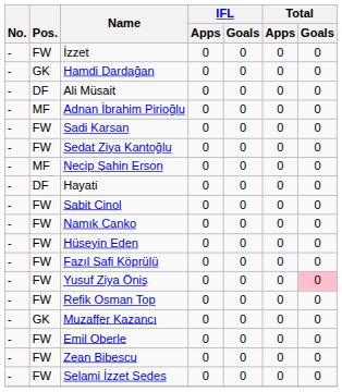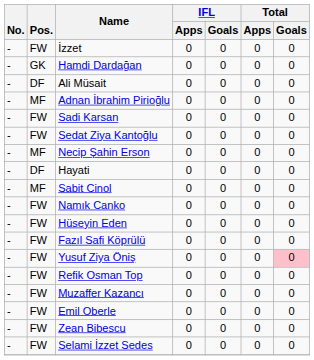 <table class="wikitable" style="text-align:center">
 <tr>
 <th rowspan="2" valign="bottom">No.</th>
 <th rowspan="2" valign="bottom">Pos.</th>
 <th rowspan="2">Name</th>
 <th colspan="2" width="85"><a href='#'>IFL</a></th>
 <th colspan="2" width="85">Total</th>
 </tr>
 <tr>
 <th>Apps</th>
 <th>Goals</th>
 <th>Apps</th>
 <th>Goals</th>
 </tr>
 <tr>
 <td align="left">-</td>
 <td align="left">FW</td>
 <td align="left"> İzzet</td>
 <td>0</td>
 <td>0</td>
 <td>0</td>
 <td>0</td>
 </tr>
 <tr>
 <td align="left">-</td>
 <td align="left">GK</td>
 <td align="left"> <a href='#'>Hamdi Dardağan</a></td>
 <td>0</td>
 <td>0</td>
 <td>0</td>
 <td>0</td>
 </tr>
 <tr>
 <td align="left">-</td>
 <td align="left">DF</td>
 <td align="left"> Ali Müsait</td>
 <td>0</td>
 <td>0</td>
 <td>0</td>
 <td>0</td>
 </tr>
 <tr>
 <td align="left">-</td>
 <td align="left">MF</td>
 <td align="left"> <a href='#'>Adnan İbrahim Pirioğlu</a></td>
 <td>0</td>
 <td>0</td>
 <td>0</td>
 <td>0</td>
 </tr>
 <tr>
 <td align="left">-</td>
 <td align="left">FW</td>
 <td align="left"> <a href='#'>Sadi Karsan</a></td>
 <td>0</td>
 <td>0</td>
 <td>0</td>
 <td>0</td>
 </tr>
 <tr>
 <td align="left">-</td>
 <td align="left">FW</td>
 <td align="left"> <a href='#'>Sedat Ziya Kantoğlu</a></td>
 <td>0</td>
 <td>0</td>
 <td>0</td>
 <td>0</td>
 </tr>
 <tr>
 <td align="left">-</td>
 <td align="left">MF</td>
 <td align="left"> <a href='#'>Necip Şahin Erson</a></td>
 <td>0</td>
 <td>0</td>
 <td>0</td>
 <td>0</td>
 </tr>
 <tr>
 <td align="left">-</td>
 <td align="left">DF</td>
 <td align="left"> Hayati</td>
 <td>0</td>
 <td>0</td>
 <td>0</td>
 <td>0</td>
 </tr>
 <tr>
 <td align="left">-</td>
-<td align="left">FW</td>
+<td align="left">MF</td>
 <td align="left"> <a href='#'>Sabit Cinol</a></td>
 <td>0</td>
 <td>0</td>
 <td>0</td>
 <td>0</td>
 </tr>
 <tr>
 <td align="left">-</td>
 <td align="left">FW</td>
 <td align="left"> <a href='#'>Namık Canko</a></td>
 <td>0</td>
 <td>0</td>
 <td>0</td>
 <td>0</td>
 </tr>
 <tr>
 <td align="left">-</td>
 <td align="left">FW</td>
 <td align="left"> <a href='#'>Hüseyin Eden</a></td>
 <td>0</td>
 <td>0</td>
 <td>0</td>
 <td>0</td>
 </tr>
 <tr>
 <td align="left">-</td>
 <td align="left">FW</td>
 <td align="left"> <a href='#'>Fazıl Safi Köprülü</a></td>
 <td>0</td>
 <td>0</td>
 <td>0</td>
 <td>0</td>
 </tr>
 <tr>
 <td align="left">-</td>
 <td align="left">FW</td>
 <td align="left"> <a href='#'>Yusuf Ziya Öniş</a></td>
 <td>0</td>
 <td>0</td>
 <td>0</td>
 <td style="background: pink;">0</td>
 </tr>
 <tr>
 <td align="left">-</td>
 <td align="left">FW</td>
 <td align="left"> <a href='#'>Refik Osman Top</a></td>
 <td>0</td>
 <td>0</td>
 <td>0</td>
 <td>0</td>
 </tr>
 <tr>
 <td align="left">-</td>
-<td align="left">GK</td>
+<td align="left">FW</td>
 <td align="left"> <a href='#'>Muzaffer Kazancı</a></td>
 <td>0</td>
 <td>0</td>
 <td>0</td>
 <td>0</td>
 </tr>
 <tr>
 <td align="left">-</td>
 <td align="left">FW</td>
 <td align="left"> <a href='#'>Emil Oberle</a></td>
 <td>0</td>
 <td>0</td>
 <td>0</td>
 <td>0</td>
 </tr>
 <tr>
 <td align="left">-</td>
 <td align="left">FW</td>
 <td align="left"> <a href='#'>Zean Bibescu</a></td>
 <td>0</td>
 <td>0</td>
 <td>0</td>
 <td>0</td>
 </tr>
 <tr>
 <td align="left">-</td>
 <td align="left">FW</td>
 <td align="left"> <a href='#'>Selami İzzet Sedes</a></td>
 <td>0</td>
 <td>0</td>
 <td>0</td>
 <td>0</td>
 </tr>
 <tr>
 </tr>
 </table>
